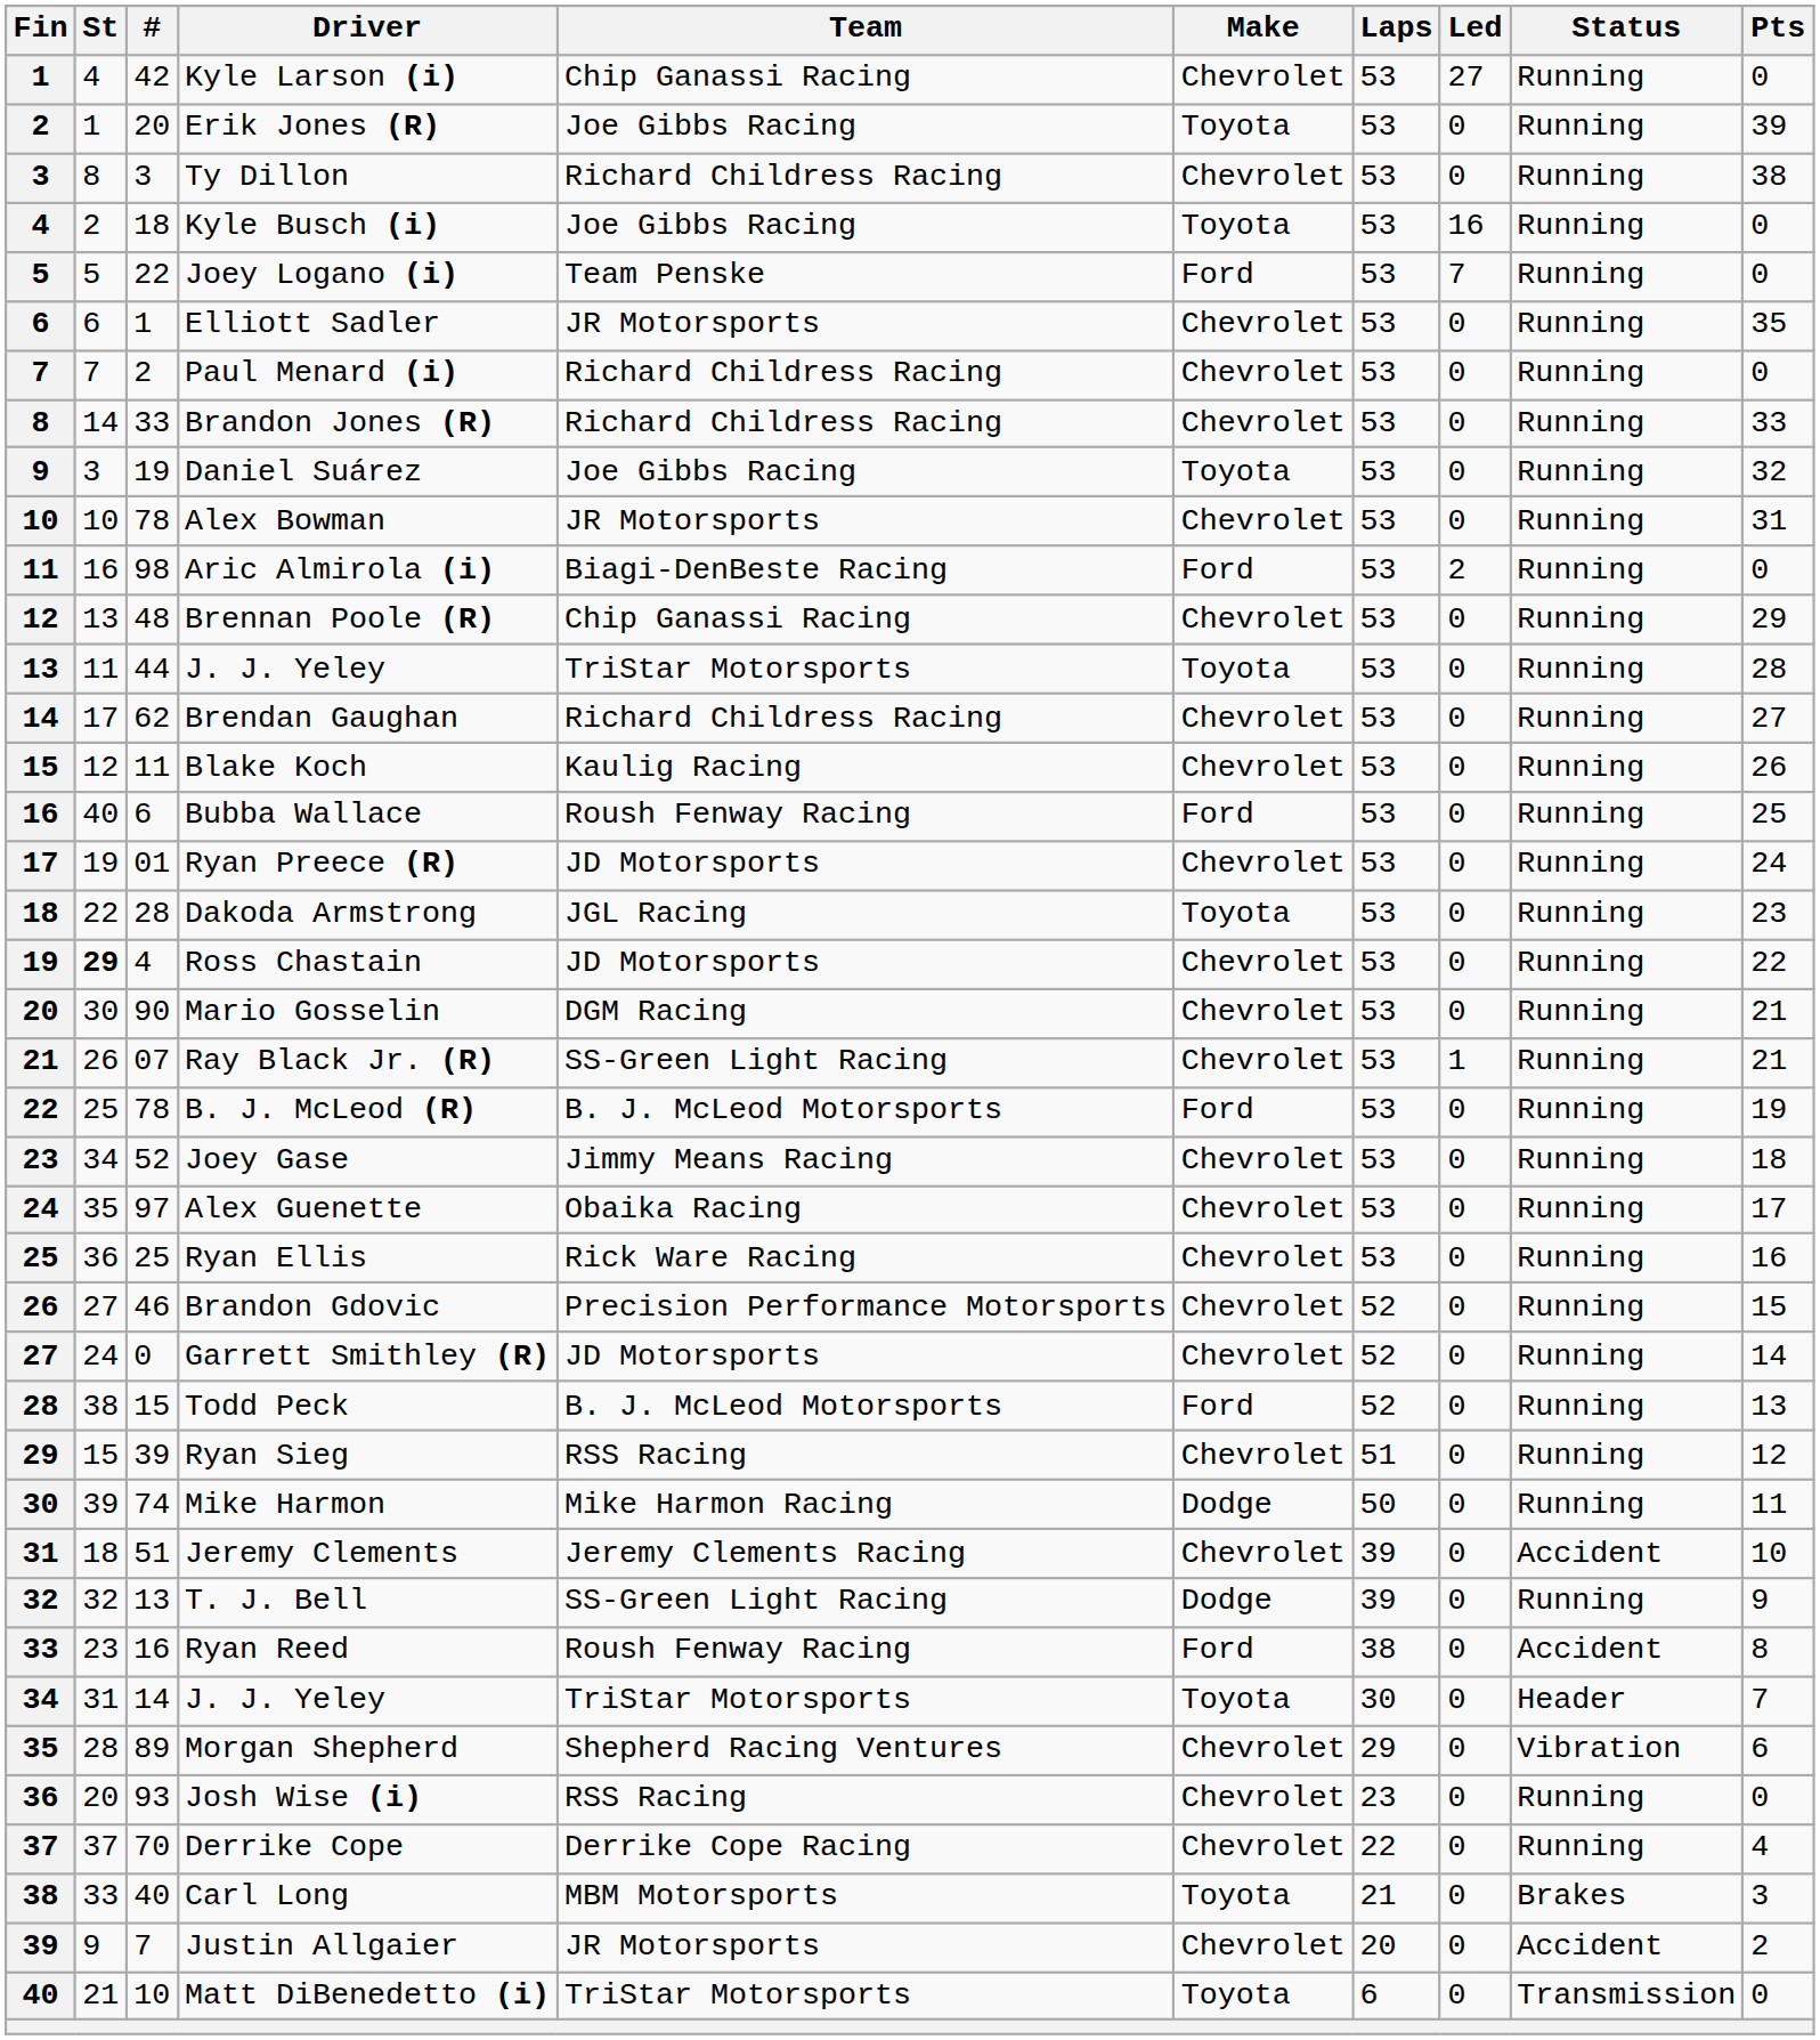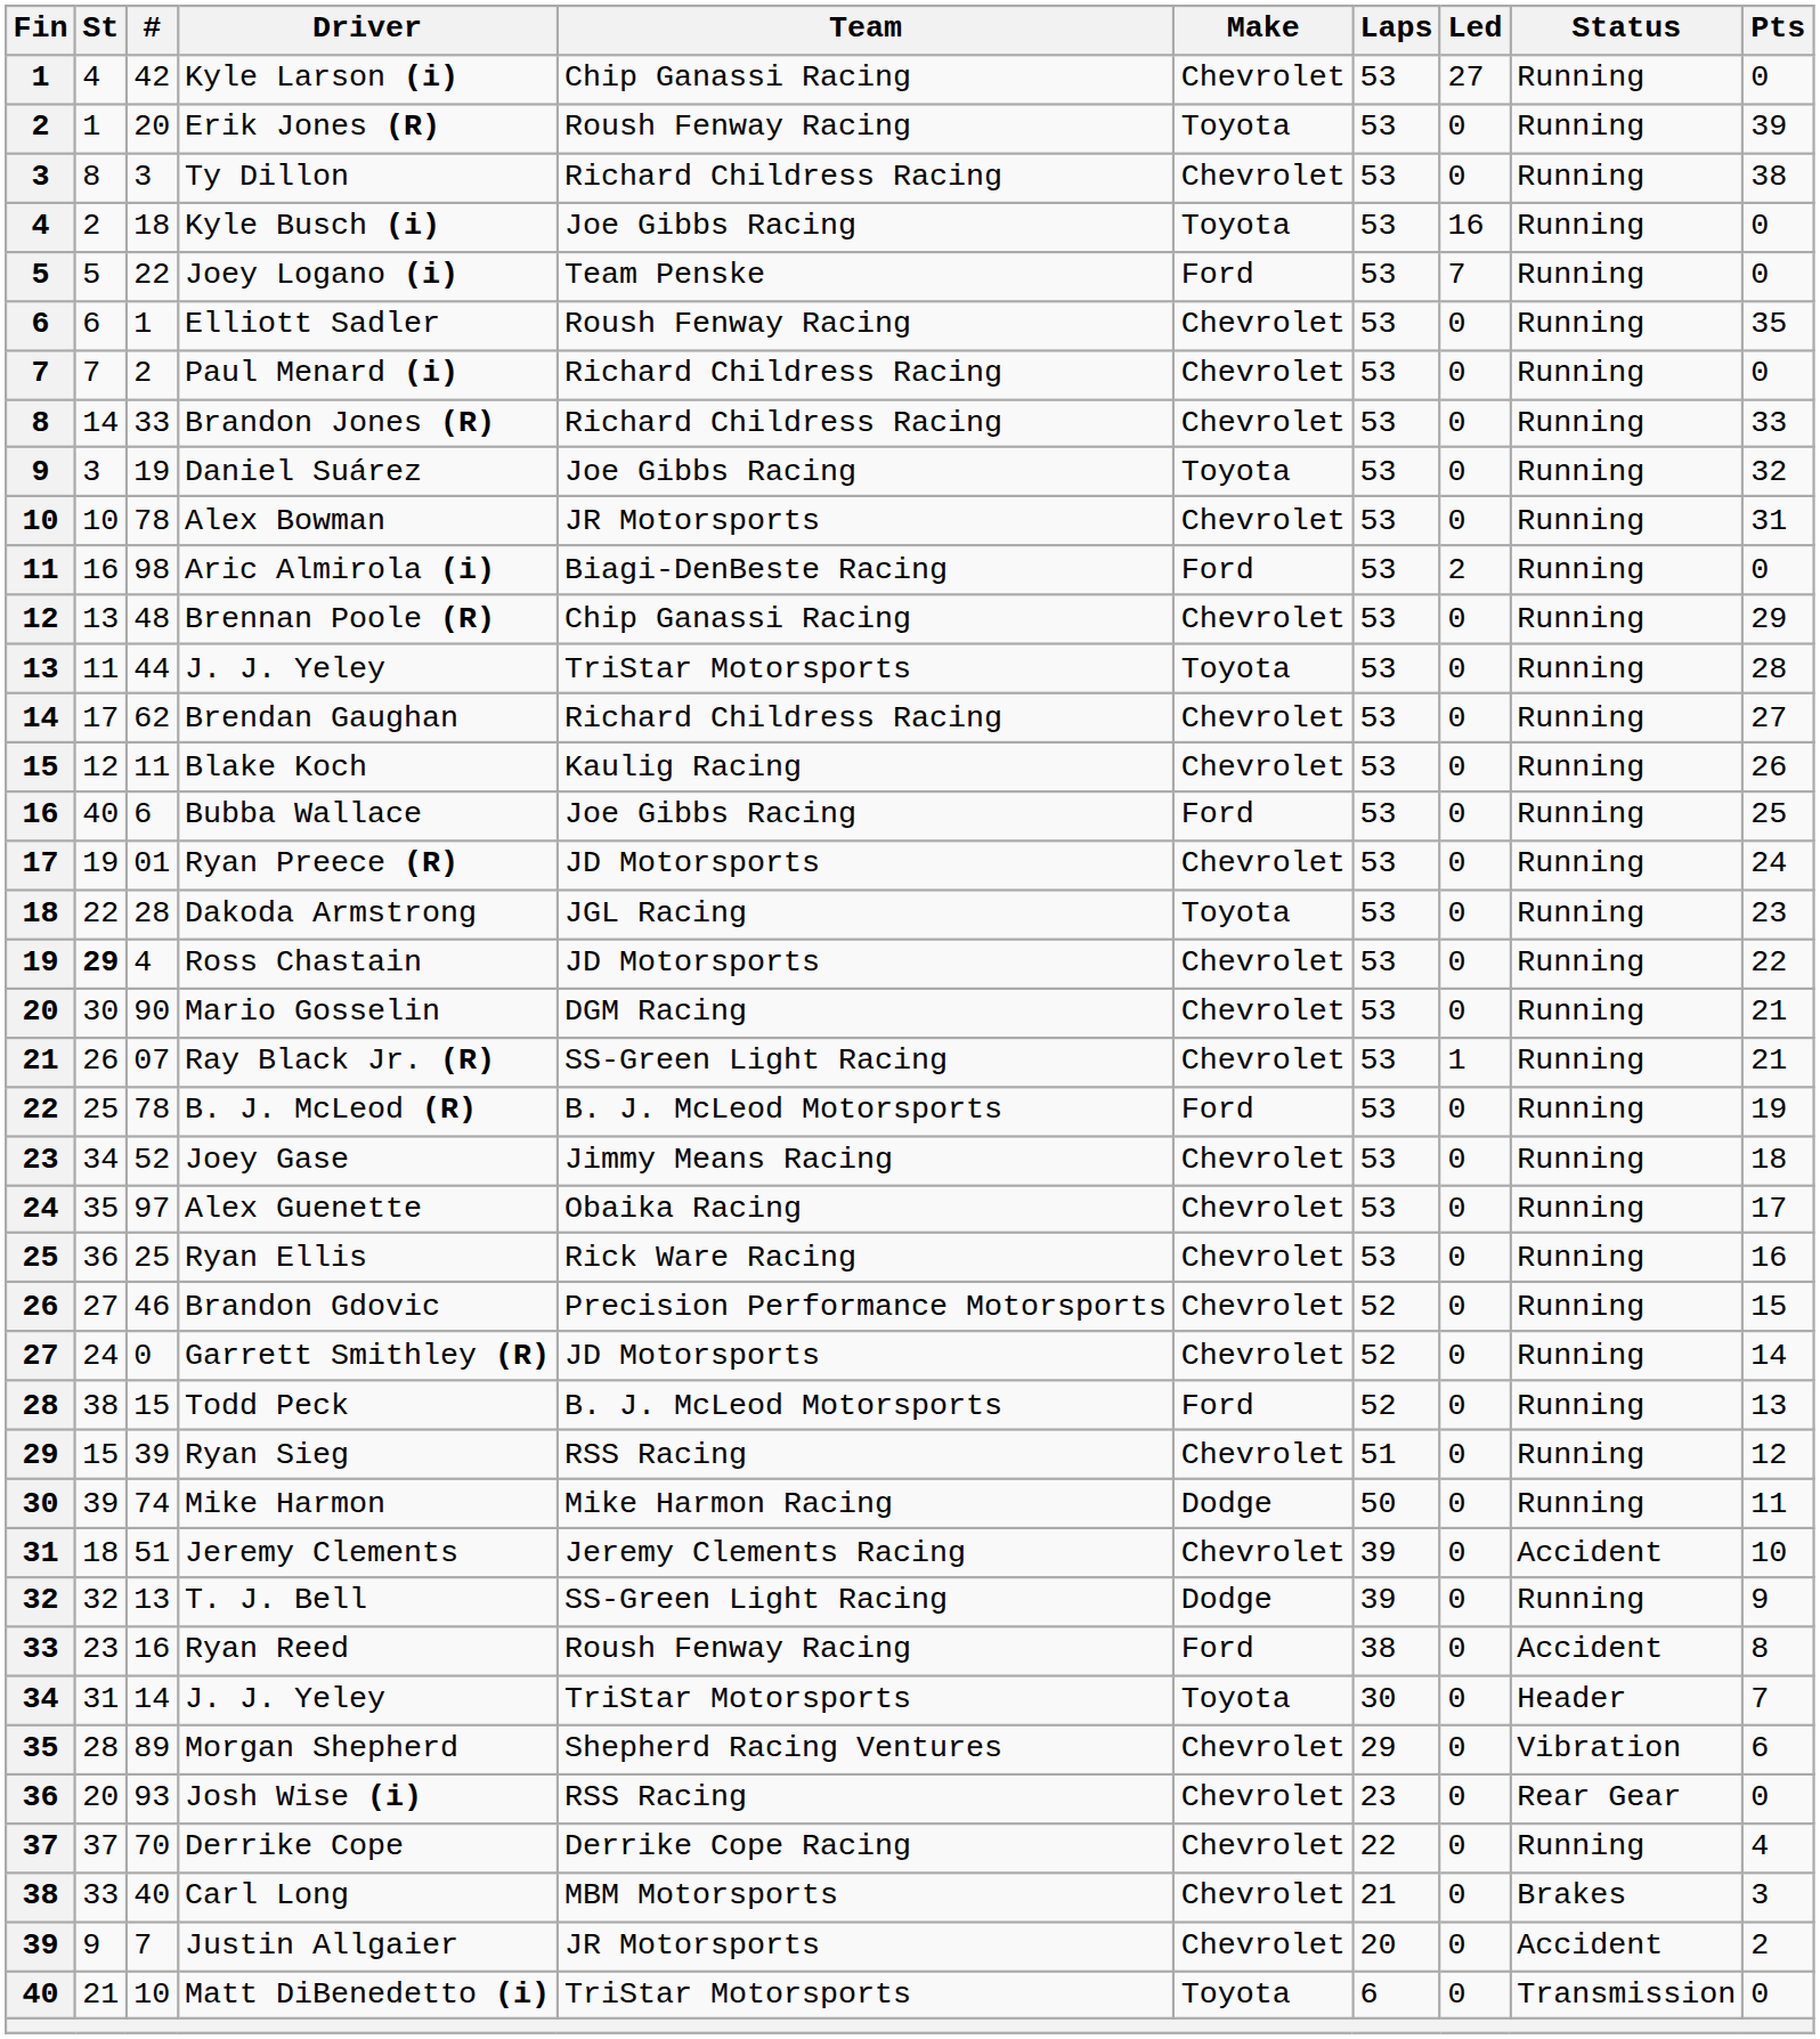 <table class="wikitable" style="font-size:95%">
 <tr>
 <th>Fin</th>
 <th>St</th>
 <th>#</th>
 <th>Driver</th>
 <th>Team</th>
 <th>Make</th>
 <th>Laps</th>
 <th>Led</th>
 <th>Status</th>
 <th>Pts</th>
 </tr>
 <tr>
 <th>1</th>
 <td>4</td>
 <td>42</td>
 <td>Kyle Larson <strong>(i)</strong></td>
 <td>Chip Ganassi Racing</td>
 <td>Chevrolet</td>
 <td>53</td>
 <td>27</td>
 <td>Running</td>
 <td>0</td>
 </tr>
 <tr>
 <th>2</th>
 <td>1</td>
 <td>20</td>
 <td>Erik Jones <strong>(R)</strong></td>
-<td>Joe Gibbs Racing</td>
+<td>Roush Fenway Racing</td>
 <td>Toyota</td>
 <td>53</td>
 <td>0</td>
 <td>Running</td>
 <td>39</td>
 </tr>
 <tr>
 <th>3</th>
 <td>8</td>
 <td>3</td>
 <td>Ty Dillon</td>
 <td>Richard Childress Racing</td>
 <td>Chevrolet</td>
 <td>53</td>
 <td>0</td>
 <td>Running</td>
 <td>38</td>
 </tr>
 <tr>
 <th>4</th>
 <td>2</td>
 <td>18</td>
 <td>Kyle Busch <strong>(i)</strong></td>
 <td>Joe Gibbs Racing</td>
 <td>Toyota</td>
 <td>53</td>
 <td>16</td>
 <td>Running</td>
 <td>0</td>
 </tr>
 <tr>
 <th>5</th>
 <td>5</td>
 <td>22</td>
 <td>Joey Logano <strong>(i)</strong></td>
 <td>Team Penske</td>
 <td>Ford</td>
 <td>53</td>
 <td>7</td>
 <td>Running</td>
 <td>0</td>
 </tr>
 <tr>
 <th>6</th>
 <td>6</td>
 <td>1</td>
 <td>Elliott Sadler</td>
-<td>JR Motorsports</td>
+<td>Roush Fenway Racing</td>
 <td>Chevrolet</td>
 <td>53</td>
 <td>0</td>
 <td>Running</td>
 <td>35</td>
 </tr>
 <tr>
 <th>7</th>
 <td>7</td>
 <td>2</td>
 <td>Paul Menard <strong>(i)</strong></td>
 <td>Richard Childress Racing</td>
 <td>Chevrolet</td>
 <td>53</td>
 <td>0</td>
 <td>Running</td>
 <td>0</td>
 </tr>
 <tr>
 <th>8</th>
 <td>14</td>
 <td>33</td>
 <td>Brandon Jones <strong>(R)</strong></td>
 <td>Richard Childress Racing</td>
 <td>Chevrolet</td>
 <td>53</td>
 <td>0</td>
 <td>Running</td>
 <td>33</td>
 </tr>
 <tr>
 <th>9</th>
 <td>3</td>
 <td>19</td>
 <td>Daniel Suárez</td>
 <td>Joe Gibbs Racing</td>
 <td>Toyota</td>
 <td>53</td>
 <td>0</td>
 <td>Running</td>
 <td>32</td>
 </tr>
 <tr>
 <th>10</th>
 <td>10</td>
 <td>78</td>
 <td>Alex Bowman</td>
 <td>JR Motorsports</td>
 <td>Chevrolet</td>
 <td>53</td>
 <td>0</td>
 <td>Running</td>
 <td>31</td>
 </tr>
 <tr>
 <th>11</th>
 <td>16</td>
 <td>98</td>
 <td>Aric Almirola <strong>(i)</strong></td>
 <td>Biagi-DenBeste Racing</td>
 <td>Ford</td>
 <td>53</td>
 <td>2</td>
 <td>Running</td>
 <td>0</td>
 </tr>
 <tr>
 <th>12</th>
 <td>13</td>
 <td>48</td>
 <td>Brennan Poole <strong>(R)</strong></td>
 <td>Chip Ganassi Racing</td>
 <td>Chevrolet</td>
 <td>53</td>
 <td>0</td>
 <td>Running</td>
 <td>29</td>
 </tr>
 <tr>
 <th>13</th>
 <td>11</td>
 <td>44</td>
 <td>J. J. Yeley</td>
 <td>TriStar Motorsports</td>
 <td>Toyota</td>
 <td>53</td>
 <td>0</td>
 <td>Running</td>
 <td>28</td>
 </tr>
 <tr>
 <th>14</th>
 <td>17</td>
 <td>62</td>
 <td>Brendan Gaughan</td>
 <td>Richard Childress Racing</td>
 <td>Chevrolet</td>
 <td>53</td>
 <td>0</td>
 <td>Running</td>
 <td>27</td>
 </tr>
 <tr>
 <th>15</th>
 <td>12</td>
 <td>11</td>
 <td>Blake Koch</td>
 <td>Kaulig Racing</td>
 <td>Chevrolet</td>
 <td>53</td>
 <td>0</td>
 <td>Running</td>
 <td>26</td>
 </tr>
 <tr>
 <th>16</th>
 <td>40</td>
 <td>6</td>
 <td>Bubba Wallace</td>
-<td>Roush Fenway Racing</td>
+<td>Joe Gibbs Racing</td>
 <td>Ford</td>
 <td>53</td>
 <td>0</td>
 <td>Running</td>
 <td>25</td>
 </tr>
 <tr>
 <th>17</th>
 <td>19</td>
 <td>01</td>
 <td>Ryan Preece <strong>(R)</strong></td>
 <td>JD Motorsports</td>
 <td>Chevrolet</td>
 <td>53</td>
 <td>0</td>
 <td>Running</td>
 <td>24</td>
 </tr>
 <tr>
 <th>18</th>
 <td>22</td>
 <td>28</td>
 <td>Dakoda Armstrong</td>
 <td>JGL Racing</td>
 <td>Toyota</td>
 <td>53</td>
 <td>0</td>
 <td>Running</td>
 <td>23</td>
 </tr>
 <tr>
 <th>19</th>
 <td><strong>29</strong></td>
 <td>4</td>
 <td>Ross Chastain</td>
 <td>JD Motorsports</td>
 <td>Chevrolet</td>
 <td>53</td>
 <td>0</td>
 <td>Running</td>
 <td>22</td>
 </tr>
 <tr>
 <th>20</th>
 <td>30</td>
 <td>90</td>
 <td>Mario Gosselin</td>
 <td>DGM Racing</td>
 <td>Chevrolet</td>
 <td>53</td>
 <td>0</td>
 <td>Running</td>
 <td>21</td>
 </tr>
 <tr>
 <th>21</th>
 <td>26</td>
 <td>07</td>
 <td>Ray Black Jr. <strong>(R)</strong></td>
 <td>SS-Green Light Racing</td>
 <td>Chevrolet</td>
 <td>53</td>
 <td>1</td>
 <td>Running</td>
 <td>21</td>
 </tr>
 <tr>
 <th>22</th>
 <td>25</td>
 <td>78</td>
 <td>B. J. McLeod <strong>(R)</strong></td>
 <td>B. J. McLeod Motorsports</td>
 <td>Ford</td>
 <td>53</td>
 <td>0</td>
 <td>Running</td>
 <td>19</td>
 </tr>
 <tr>
 <th>23</th>
 <td>34</td>
 <td>52</td>
 <td>Joey Gase</td>
 <td>Jimmy Means Racing</td>
 <td>Chevrolet</td>
 <td>53</td>
 <td>0</td>
 <td>Running</td>
 <td>18</td>
 </tr>
 <tr>
 <th>24</th>
 <td>35</td>
 <td>97</td>
 <td>Alex Guenette</td>
 <td>Obaika Racing</td>
 <td>Chevrolet</td>
 <td>53</td>
 <td>0</td>
 <td>Running</td>
 <td>17</td>
 </tr>
 <tr>
 <th>25</th>
 <td>36</td>
 <td>25</td>
 <td>Ryan Ellis</td>
 <td>Rick Ware Racing</td>
 <td>Chevrolet</td>
 <td>53</td>
 <td>0</td>
 <td>Running</td>
 <td>16</td>
 </tr>
 <tr>
 <th>26</th>
 <td>27</td>
 <td>46</td>
 <td>Brandon Gdovic</td>
 <td>Precision Performance Motorsports</td>
 <td>Chevrolet</td>
 <td>52</td>
 <td>0</td>
 <td>Running</td>
 <td>15</td>
 </tr>
 <tr>
 <th>27</th>
 <td>24</td>
 <td>0</td>
 <td>Garrett Smithley <strong>(R)</strong></td>
 <td>JD Motorsports</td>
 <td>Chevrolet</td>
 <td>52</td>
 <td>0</td>
 <td>Running</td>
 <td>14</td>
 </tr>
 <tr>
 <th>28</th>
 <td>38</td>
 <td>15</td>
 <td>Todd Peck</td>
 <td>B. J. McLeod Motorsports</td>
 <td>Ford</td>
 <td>52</td>
 <td>0</td>
 <td>Running</td>
 <td>13</td>
 </tr>
 <tr>
 <th>29</th>
 <td>15</td>
 <td>39</td>
 <td>Ryan Sieg</td>
 <td>RSS Racing</td>
 <td>Chevrolet</td>
 <td>51</td>
 <td>0</td>
 <td>Running</td>
 <td>12</td>
 </tr>
 <tr>
 <th>30</th>
 <td>39</td>
 <td>74</td>
 <td>Mike Harmon</td>
 <td>Mike Harmon Racing</td>
 <td>Dodge</td>
 <td>50</td>
 <td>0</td>
 <td>Running</td>
 <td>11</td>
 </tr>
 <tr>
 <th>31</th>
 <td>18</td>
 <td>51</td>
 <td>Jeremy Clements</td>
 <td>Jeremy Clements Racing</td>
 <td>Chevrolet</td>
 <td>39</td>
 <td>0</td>
 <td>Accident</td>
 <td>10</td>
 </tr>
 <tr>
 <th>32</th>
 <td>32</td>
 <td>13</td>
 <td>T. J. Bell</td>
 <td>SS-Green Light Racing</td>
 <td>Dodge</td>
 <td>39</td>
 <td>0</td>
 <td>Running</td>
 <td>9</td>
 </tr>
 <tr>
 <th>33</th>
 <td>23</td>
 <td>16</td>
 <td>Ryan Reed</td>
 <td>Roush Fenway Racing</td>
 <td>Ford</td>
 <td>38</td>
 <td>0</td>
 <td>Accident</td>
 <td>8</td>
 </tr>
 <tr>
 <th>34</th>
 <td>31</td>
 <td>14</td>
 <td>J. J. Yeley</td>
 <td>TriStar Motorsports</td>
 <td>Toyota</td>
 <td>30</td>
 <td>0</td>
 <td>Header</td>
 <td>7</td>
 </tr>
 <tr>
 <th>35</th>
 <td>28</td>
 <td>89</td>
 <td>Morgan Shepherd</td>
 <td>Shepherd Racing Ventures</td>
 <td>Chevrolet</td>
 <td>29</td>
 <td>0</td>
 <td>Vibration</td>
 <td>6</td>
 </tr>
 <tr>
 <th>36</th>
 <td>20</td>
 <td>93</td>
 <td>Josh Wise <strong>(i)</strong></td>
 <td>RSS Racing</td>
 <td>Chevrolet</td>
 <td>23</td>
 <td>0</td>
-<td>Running</td>
+<td>Rear Gear</td>
 <td>0</td>
 </tr>
 <tr>
 <th>37</th>
 <td>37</td>
 <td>70</td>
 <td>Derrike Cope</td>
 <td>Derrike Cope Racing</td>
 <td>Chevrolet</td>
 <td>22</td>
 <td>0</td>
 <td>Running</td>
 <td>4</td>
 </tr>
 <tr>
 <th>38</th>
 <td>33</td>
 <td>40</td>
 <td>Carl Long</td>
 <td>MBM Motorsports</td>
-<td>Toyota</td>
+<td>Chevrolet</td>
 <td>21</td>
 <td>0</td>
 <td>Brakes</td>
 <td>3</td>
 </tr>
 <tr>
 <th>39</th>
 <td>9</td>
 <td>7</td>
 <td>Justin Allgaier</td>
 <td>JR Motorsports</td>
 <td>Chevrolet</td>
 <td>20</td>
 <td>0</td>
 <td>Accident</td>
 <td>2</td>
 </tr>
 <tr>
 <th>40</th>
 <td>21</td>
 <td>10</td>
 <td>Matt DiBenedetto <strong>(i)</strong></td>
 <td>TriStar Motorsports</td>
 <td>Toyota</td>
 <td>6</td>
 <td>0</td>
 <td>Transmission</td>
 <td>0</td>
 </tr>
 <tr>
 <th colspan="10"></th>
 </tr>
 </table>
